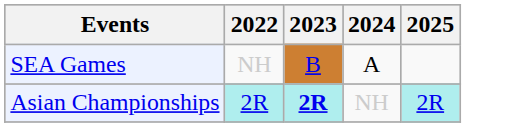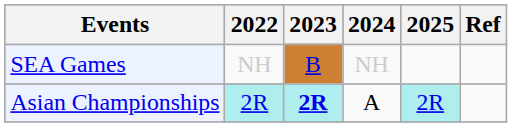 <table class="wikitable" style="font-size: 90%; text-align:center">
 <tr>
 <th>Events</th>
 <th>2022</th>
 <th>2023</th>
 <th>2024</th>
 <th>2025</th>
+<th>Ref</th>
 </tr>
 <tr>
 <td bgcolor="#ECF2FF"; align="left"><a href='#'>SEA Games</a></td>
 <td style=color:#ccc>NH</td>
 <td bgcolor=CD7F32><a href='#'>B</a></td>
-<td>A</td>
+<td style=color:#ccc>NH</td>
+<td></td>
 <td></td>
 </tr>
 <tr>
 <td bgcolor="#ECF2FF"; align="left"><a href='#'>Asian Championships</a></td>
 <td bgcolor=AFEEEE><a href='#'>2R</a></td>
 <td bgcolor=AFEEEE><strong><a href='#'>2R</a></strong></td>
-<td style=color:#ccc>NH</td>
+<td>A</td>
 <td bgcolor=AFEEEE><a href='#'>2R</a></td>
+<td></td>
 </tr>
 </table>
